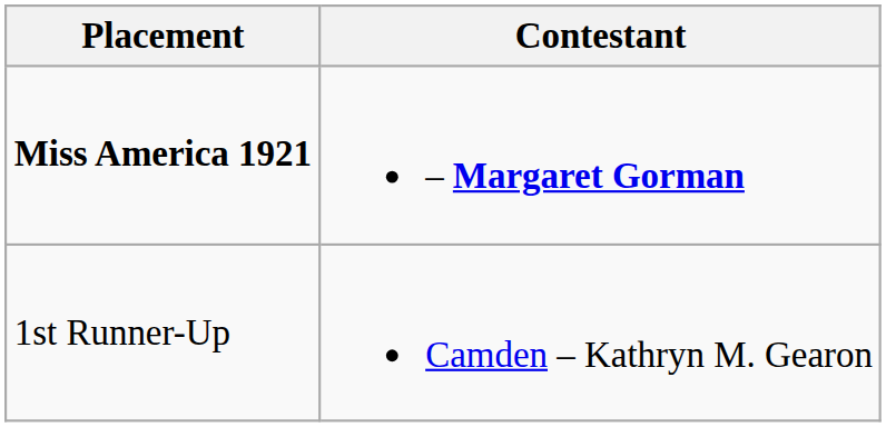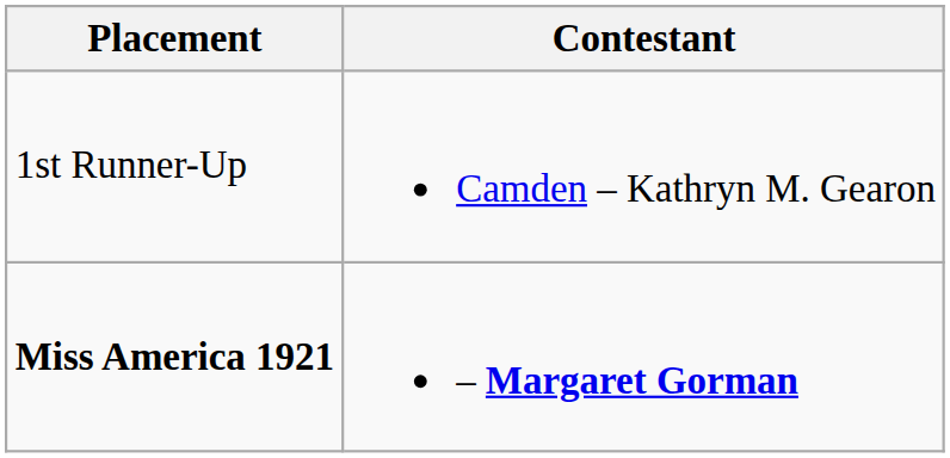 <table class="wikitable sortable" style="font-size: 95%;">
 <tr>
 <th>Placement</th>
 <th>Contestant</th>
 </tr>
 <tr>
+<td>1st Runner-Up</td>
+<td><br><ul><li> <a href='#'>Camden</a> – Kathryn M. Gearon</li></ul></td>
+</tr>
+<tr>
 <td><strong>Miss America 1921</strong><br></td>
 <td><br><ul><li><strong></strong> – <strong><a href='#'>Margaret Gorman</a></strong></li></ul></td>
 </tr>
-<tr>
-<td>1st Runner-Up</td>
-<td><br><ul><li> <a href='#'>Camden</a> – Kathryn M. Gearon</li></ul></td>
-</tr>
 </table>
